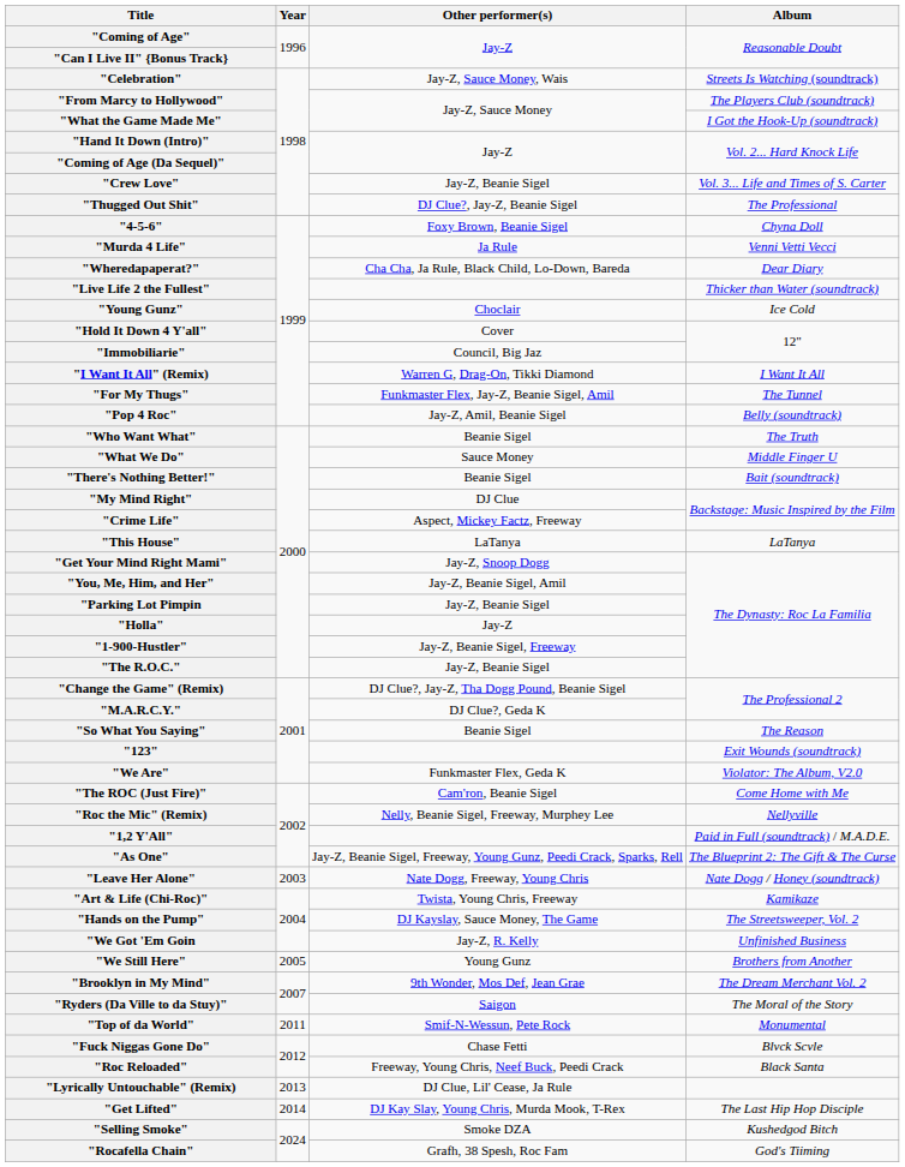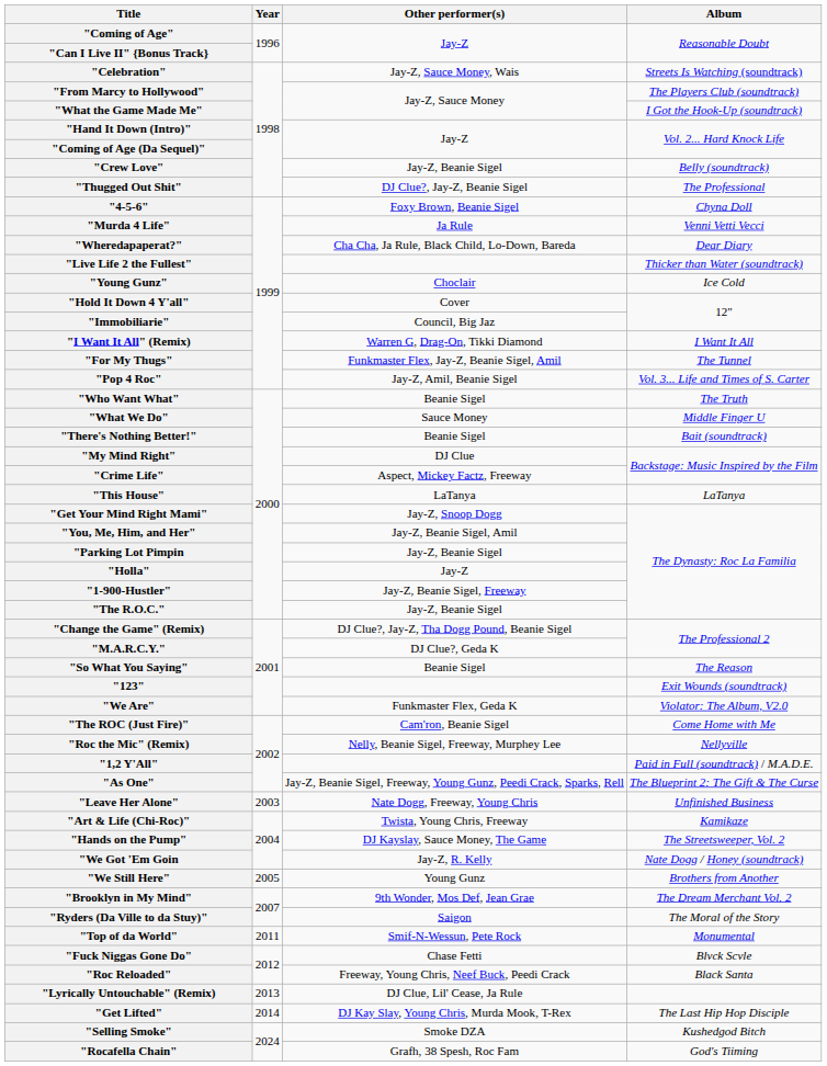 <table class="wikitable plainrowheaders" style="text-align:center;">
 <tr>
 <th scope="col" style="width:20em;">Title</th>
 <th scope="col">Year</th>
 <th scope="col">Other performer(s)</th>
 <th scope="col">Album</th>
 </tr>
 <tr>
 <th scope="row">"Coming of Age"</th>
 <td rowspan="2">1996</td>
 <td rowspan="2"><a href='#'>Jay-Z</a></td>
 <td rowspan="2"><em><a href='#'>Reasonable Doubt</a></em></td>
 </tr>
 <tr>
 <th scope="row">"Can I Live II" {Bonus Track}</th>
 </tr>
 <tr>
 <th scope="row">"Celebration"</th>
 <td rowspan="7">1998</td>
 <td>Jay-Z, <a href='#'>Sauce Money</a>, Wais</td>
 <td><a href='#'><em>Streets Is Watching</em> (soundtrack)</a></td>
 </tr>
 <tr>
 <th scope="row">"From Marcy to Hollywood"</th>
 <td rowspan="2">Jay-Z, Sauce Money</td>
 <td><em><a href='#'>The Players Club (soundtrack)</a></em></td>
 </tr>
 <tr>
 <th scope="row">"What the Game Made Me"</th>
 <td><em><a href='#'>I Got the Hook-Up (soundtrack)</a></em></td>
 </tr>
 <tr>
 <th scope="row">"Hand It Down (Intro)"</th>
 <td rowspan="2">Jay-Z</td>
 <td rowspan="2"><em><a href='#'>Vol. 2... Hard Knock Life</a></em></td>
 </tr>
 <tr>
 <th scope="row">"Coming of Age (Da Sequel)"</th>
 </tr>
 <tr>
 <th scope="row">"Crew Love"</th>
 <td>Jay-Z, Beanie Sigel</td>
-<td><em><a href='#'>Vol. 3... Life and Times of S. Carter</a></em></td>
+<td><em><a href='#'>Belly (soundtrack)</a></em></td>
 </tr>
 <tr>
 <th scope="row">"Thugged Out Shit"</th>
 <td><a href='#'>DJ Clue?</a>, Jay-Z, Beanie Sigel</td>
 <td><em><a href='#'>The Professional</a></em></td>
 </tr>
 <tr>
 <th scope="row">"4-5-6"</th>
 <td rowspan="10">1999</td>
 <td><a href='#'>Foxy Brown</a>, <a href='#'>Beanie Sigel</a></td>
 <td><em><a href='#'>Chyna Doll</a></em></td>
 </tr>
 <tr>
 <th scope="row">"Murda 4 Life"</th>
 <td><a href='#'>Ja Rule</a></td>
 <td><em><a href='#'>Venni Vetti Vecci</a></em></td>
 </tr>
 <tr>
 <th scope="row">"Wheredapaperat?"</th>
 <td><a href='#'>Cha Cha</a>, Ja Rule, Black Child, Lo-Down, Bareda</td>
 <td><em><a href='#'>Dear Diary</a></em></td>
 </tr>
 <tr>
 <th scope="row">"Live Life 2 the Fullest"</th>
 <td></td>
 <td><em><a href='#'>Thicker than Water (soundtrack)</a></em></td>
 </tr>
 <tr>
 <th scope="row">"Young Gunz"</th>
 <td><a href='#'>Choclair</a></td>
 <td><em>Ice Cold</em></td>
 </tr>
 <tr>
 <th scope="row">"Hold It Down 4 Y'all"</th>
 <td>Cover</td>
 <td rowspan="2">12"</td>
 </tr>
 <tr>
 <th scope="row">"Immobiliarie"</th>
 <td>Council, Big Jaz</td>
 </tr>
 <tr>
 <th scope="row">"<a href='#'>I Want It All</a>" (Remix)</th>
 <td><a href='#'>Warren G</a>, <a href='#'>Drag-On</a>, Tikki Diamond</td>
 <td><em><a href='#'>I Want It All</a></em></td>
 </tr>
 <tr>
 <th scope="row">"For My Thugs"</th>
 <td><a href='#'>Funkmaster Flex</a>, Jay-Z, Beanie Sigel, <a href='#'>Amil</a></td>
 <td><em><a href='#'>The Tunnel</a></em></td>
 </tr>
 <tr>
 <th scope="row">"Pop 4 Roc"</th>
 <td>Jay-Z, Amil, Beanie Sigel</td>
-<td><em><a href='#'>Belly (soundtrack)</a></em></td>
+<td><em><a href='#'>Vol. 3... Life and Times of S. Carter</a></em></td>
 </tr>
 <tr>
 <th scope="row">"Who Want What"</th>
 <td rowspan="12">2000</td>
 <td>Beanie Sigel</td>
 <td><em><a href='#'>The Truth</a></em></td>
 </tr>
 <tr>
 <th scope="row">"What We Do"</th>
 <td>Sauce Money</td>
 <td><em><a href='#'>Middle Finger U</a></em></td>
 </tr>
 <tr>
 <th scope="row">"There's Nothing Better!"</th>
 <td>Beanie Sigel</td>
 <td><em><a href='#'>Bait (soundtrack)</a></em></td>
 </tr>
 <tr>
 <th scope="row">"My Mind Right"</th>
 <td>DJ Clue</td>
 <td rowspan="2"><em><a href='#'>Backstage: Music Inspired by the Film</a></em></td>
 </tr>
 <tr>
 <th scope="row">"Crime Life"</th>
 <td>Aspect, <a href='#'>Mickey Factz</a>, Freeway</td>
 </tr>
 <tr>
 <th scope="row">"This House"</th>
 <td>LaTanya</td>
 <td><em>LaTanya</em></td>
 </tr>
 <tr>
 <th scope="row">"Get Your Mind Right Mami"</th>
 <td>Jay-Z, <a href='#'>Snoop Dogg</a></td>
 <td rowspan="6"><em><a href='#'>The Dynasty: Roc La Familia</a></em></td>
 </tr>
 <tr>
 <th scope="row">"You, Me, Him, and Her"</th>
 <td>Jay-Z, Beanie Sigel, Amil</td>
 </tr>
 <tr>
 <th scope="row">"Parking Lot Pimpin</th>
 <td>Jay-Z, Beanie Sigel</td>
 </tr>
 <tr>
 <th scope="row">"Holla"</th>
 <td>Jay-Z</td>
 </tr>
 <tr>
 <th scope="row">"1-900-Hustler"</th>
 <td>Jay-Z, Beanie Sigel, <a href='#'>Freeway</a></td>
 </tr>
 <tr>
 <th scope="row">"The R.O.C."</th>
 <td>Jay-Z, Beanie Sigel</td>
 </tr>
 <tr>
 <th scope="row">"Change the Game" (Remix)</th>
 <td rowspan="5">2001</td>
 <td>DJ Clue?, Jay-Z, <a href='#'>Tha Dogg Pound</a>, Beanie Sigel</td>
 <td rowspan="2"><em><a href='#'>The Professional 2</a></em></td>
 </tr>
 <tr>
 <th scope="row">"M.A.R.C.Y."</th>
 <td>DJ Clue?, Geda K</td>
 </tr>
 <tr>
 <th scope="row">"So What You Saying"</th>
 <td>Beanie Sigel</td>
 <td><em><a href='#'>The Reason</a></em></td>
 </tr>
 <tr>
 <th scope="row">"123"</th>
 <td></td>
 <td><em><a href='#'>Exit Wounds (soundtrack)</a></em></td>
 </tr>
 <tr>
 <th scope="row">"We Are"</th>
 <td>Funkmaster Flex, Geda K</td>
 <td><em><a href='#'>Violator: The Album, V2.0</a></em></td>
 </tr>
 <tr>
 <th scope="row">"The ROC (Just Fire)"</th>
 <td rowspan="4">2002</td>
 <td><a href='#'>Cam'ron</a>, Beanie Sigel</td>
 <td><em><a href='#'>Come Home with Me</a></em></td>
 </tr>
 <tr>
 <th scope="row">"Roc the Mic" (Remix)</th>
 <td><a href='#'>Nelly</a>, Beanie Sigel, Freeway, Murphey Lee</td>
 <td><em><a href='#'>Nellyville</a></em></td>
 </tr>
 <tr>
 <th scope="row">"1,2 Y'All"</th>
 <td></td>
 <td><em><a href='#'>Paid in Full (soundtrack)</a></em> / <em>M.A.D.E.</em></td>
 </tr>
 <tr>
 <th scope="row">"As One"</th>
 <td>Jay-Z, Beanie Sigel, Freeway, <a href='#'>Young Gunz</a>, <a href='#'>Peedi Crack</a>, <a href='#'>Sparks</a>, <a href='#'>Rell</a></td>
 <td><em><a href='#'>The Blueprint 2: The Gift & The Curse</a></em></td>
 </tr>
 <tr>
 <th scope="row">"Leave Her Alone"</th>
 <td>2003</td>
 <td><a href='#'>Nate Dogg</a>, Freeway, <a href='#'>Young Chris</a></td>
-<td><em><a href='#'>Nate Dogg</a> / <a href='#'>Honey (soundtrack)</a></em></td>
+<td><em><a href='#'>Unfinished Business</a></em></td>
 </tr>
 <tr>
 <th scope="row">"Art & Life (Chi-Roc)"</th>
 <td rowspan="3">2004</td>
 <td><a href='#'>Twista</a>, Young Chris, Freeway</td>
 <td><em><a href='#'>Kamikaze</a></em></td>
 </tr>
 <tr>
 <th scope="row">"Hands on the Pump"</th>
 <td><a href='#'>DJ Kayslay</a>, Sauce Money, <a href='#'>The Game</a></td>
 <td><em><a href='#'>The Streetsweeper, Vol. 2</a></em></td>
 </tr>
 <tr>
 <th scope="row">"We Got 'Em Goin</th>
 <td>Jay-Z, <a href='#'>R. Kelly</a></td>
-<td><em><a href='#'>Unfinished Business</a></em></td>
+<td><em><a href='#'>Nate Dogg</a> / <a href='#'>Honey (soundtrack)</a></em></td>
 </tr>
 <tr>
 <th scope="row">"We Still Here"</th>
 <td>2005</td>
 <td>Young Gunz</td>
 <td><em><a href='#'>Brothers from Another</a></em></td>
 </tr>
 <tr>
 <th scope="row">"Brooklyn in My Mind"</th>
 <td rowspan="2">2007</td>
 <td><a href='#'>9th Wonder</a>, <a href='#'>Mos Def</a>, <a href='#'>Jean Grae</a></td>
 <td><em><a href='#'>The Dream Merchant Vol. 2</a></em></td>
 </tr>
 <tr>
 <th scope="row">"Ryders (Da Ville to da Stuy)"</th>
 <td><a href='#'>Saigon</a></td>
 <td><em>The Moral of the Story</em></td>
 </tr>
 <tr>
 <th scope="row">"Top of da World"</th>
 <td>2011</td>
 <td><a href='#'>Smif-N-Wessun</a>, <a href='#'>Pete Rock</a></td>
 <td><em><a href='#'>Monumental</a></em></td>
 </tr>
 <tr>
 <th scope="row">"Fuck Niggas Gone Do"</th>
 <td rowspan="2">2012</td>
 <td>Chase Fetti</td>
 <td><em>Blvck Scvle</em></td>
 </tr>
 <tr>
 <th scope="row">"Roc Reloaded"</th>
 <td>Freeway, Young Chris, <a href='#'>Neef Buck</a>, Peedi Crack</td>
 <td><em>Black Santa</em></td>
 </tr>
 <tr>
 <th scope="row">"Lyrically Untouchable" (Remix)</th>
 <td>2013</td>
 <td>DJ Clue, Lil' Cease, Ja Rule</td>
 <td></td>
 </tr>
 <tr>
 <th scope=row>"Get Lifted" </th>
 <td>2014</td>
 <td><a href='#'>DJ Kay Slay</a>, <a href='#'>Young Chris</a>, Murda Mook, T-Rex</td>
 <td><em>The Last Hip Hop Disciple</em></td>
 </tr>
 <tr>
 <th scope="row">"Selling Smoke"</th>
 <td rowspan="2">2024</td>
 <td>Smoke DZA</td>
 <td><em>Kushedgod Bitch</em></td>
 </tr>
 <tr>
 <th scope="row">"Rocafella Chain"</th>
 <td>Grafh, 38 Spesh, Roc Fam</td>
 <td><em>God's Tiiming</em></td>
 </tr>
 </table>
